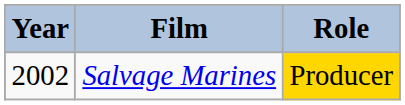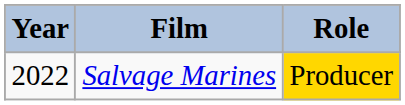 <table class="wikitable" style="font-size:95%;">
 <tr>
 <th style="background:#B0C4DE;">Year</th>
 <th style="background:#B0C4DE;">Film</th>
 <th style="background:#B0C4DE;">Role</th>
 </tr>
 <tr>
-<td>2002</td>
+<td>2022</td>
 <td><em><a href='#'>Salvage Marines</a></em></td>
 <td style="background: gold;">Producer</td>
 </tr>
 </table>
